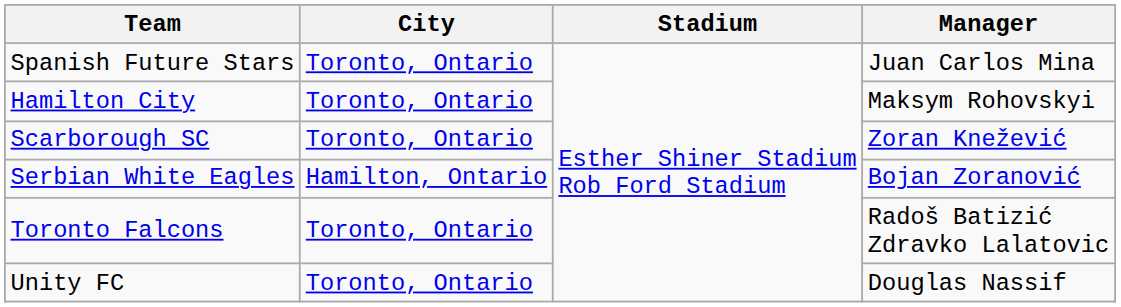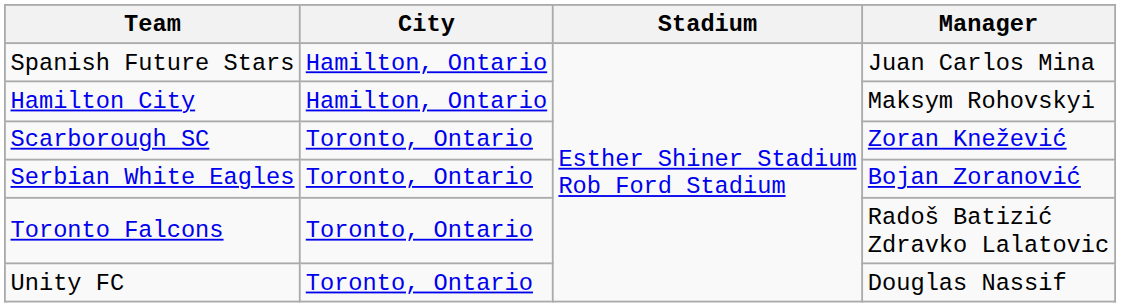 <table class="wikitable sortable">
 <tr>
 <th>Team</th>
 <th>City</th>
 <th>Stadium</th>
 <th>Manager</th>
 </tr>
 <tr>
 <td>Spanish Future Stars</td>
-<td><a href='#'>Toronto, Ontario</a></td>
+<td><a href='#'>Hamilton, Ontario</a></td>
 <td rowspan="6"><a href='#'>Esther Shiner Stadium</a><br><a href='#'>Rob Ford Stadium</a></td>
 <td>Juan Carlos Mina</td>
 </tr>
 <tr>
 <td><a href='#'>Hamilton City</a></td>
-<td><a href='#'>Toronto, Ontario</a></td>
+<td><a href='#'>Hamilton, Ontario</a></td>
 <td>Maksym Rohovskyi</td>
 </tr>
 <tr>
 <td><a href='#'>Scarborough SC</a></td>
 <td><a href='#'>Toronto, Ontario</a></td>
 <td><a href='#'>Zoran Knežević</a></td>
 </tr>
 <tr>
 <td><a href='#'>Serbian White Eagles</a></td>
-<td><a href='#'>Hamilton, Ontario</a></td>
+<td><a href='#'>Toronto, Ontario</a></td>
 <td><a href='#'>Bojan Zoranović</a></td>
 </tr>
 <tr>
 <td><a href='#'>Toronto Falcons</a></td>
 <td><a href='#'>Toronto, Ontario</a></td>
 <td>Radoš Batizić<br>Zdravko Lalatovic</td>
 </tr>
 <tr>
 <td>Unity FC</td>
 <td><a href='#'>Toronto, Ontario</a></td>
 <td>Douglas Nassif</td>
 </tr>
 </table>
